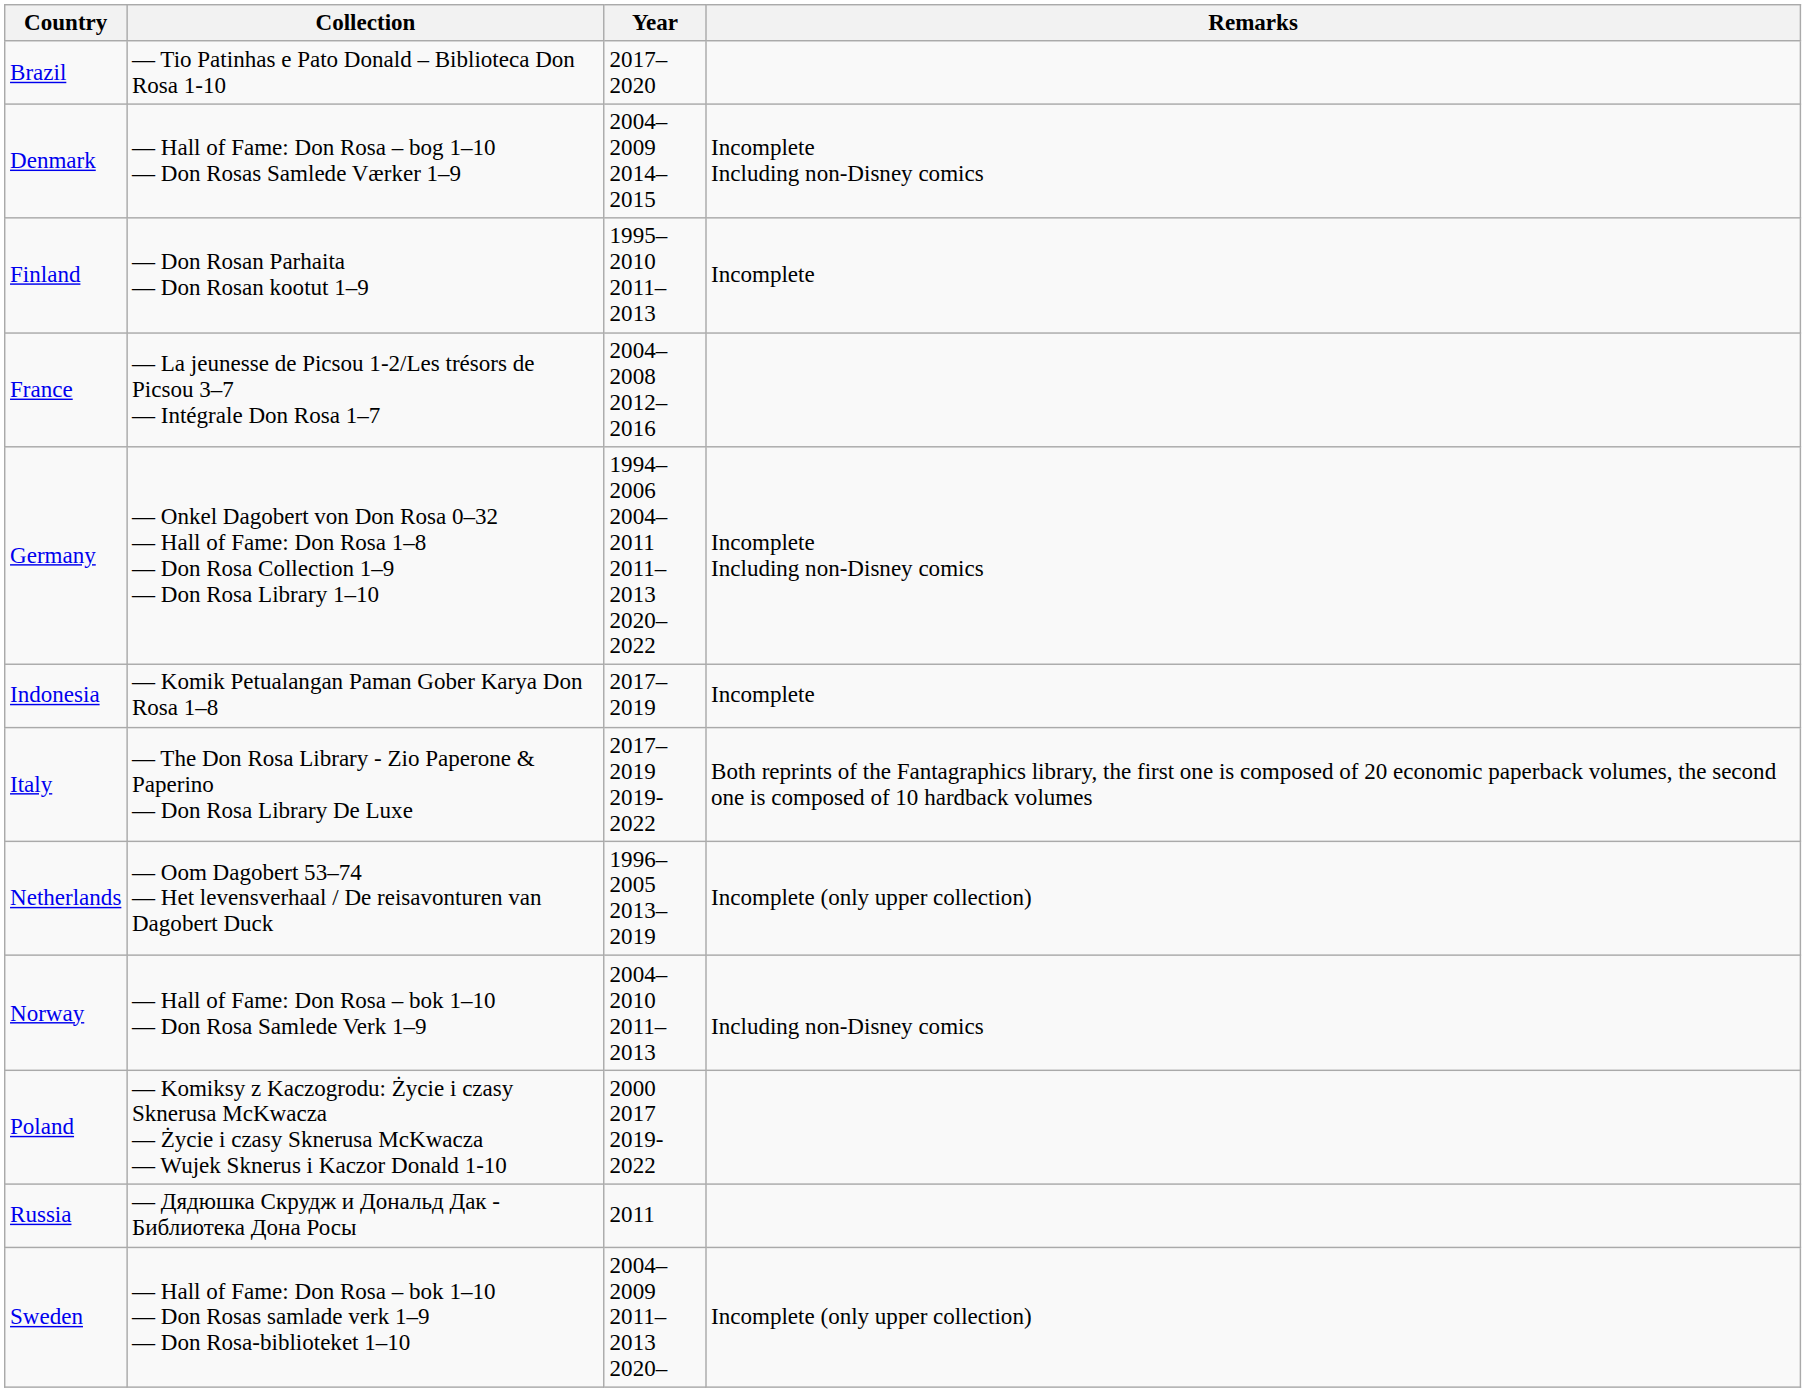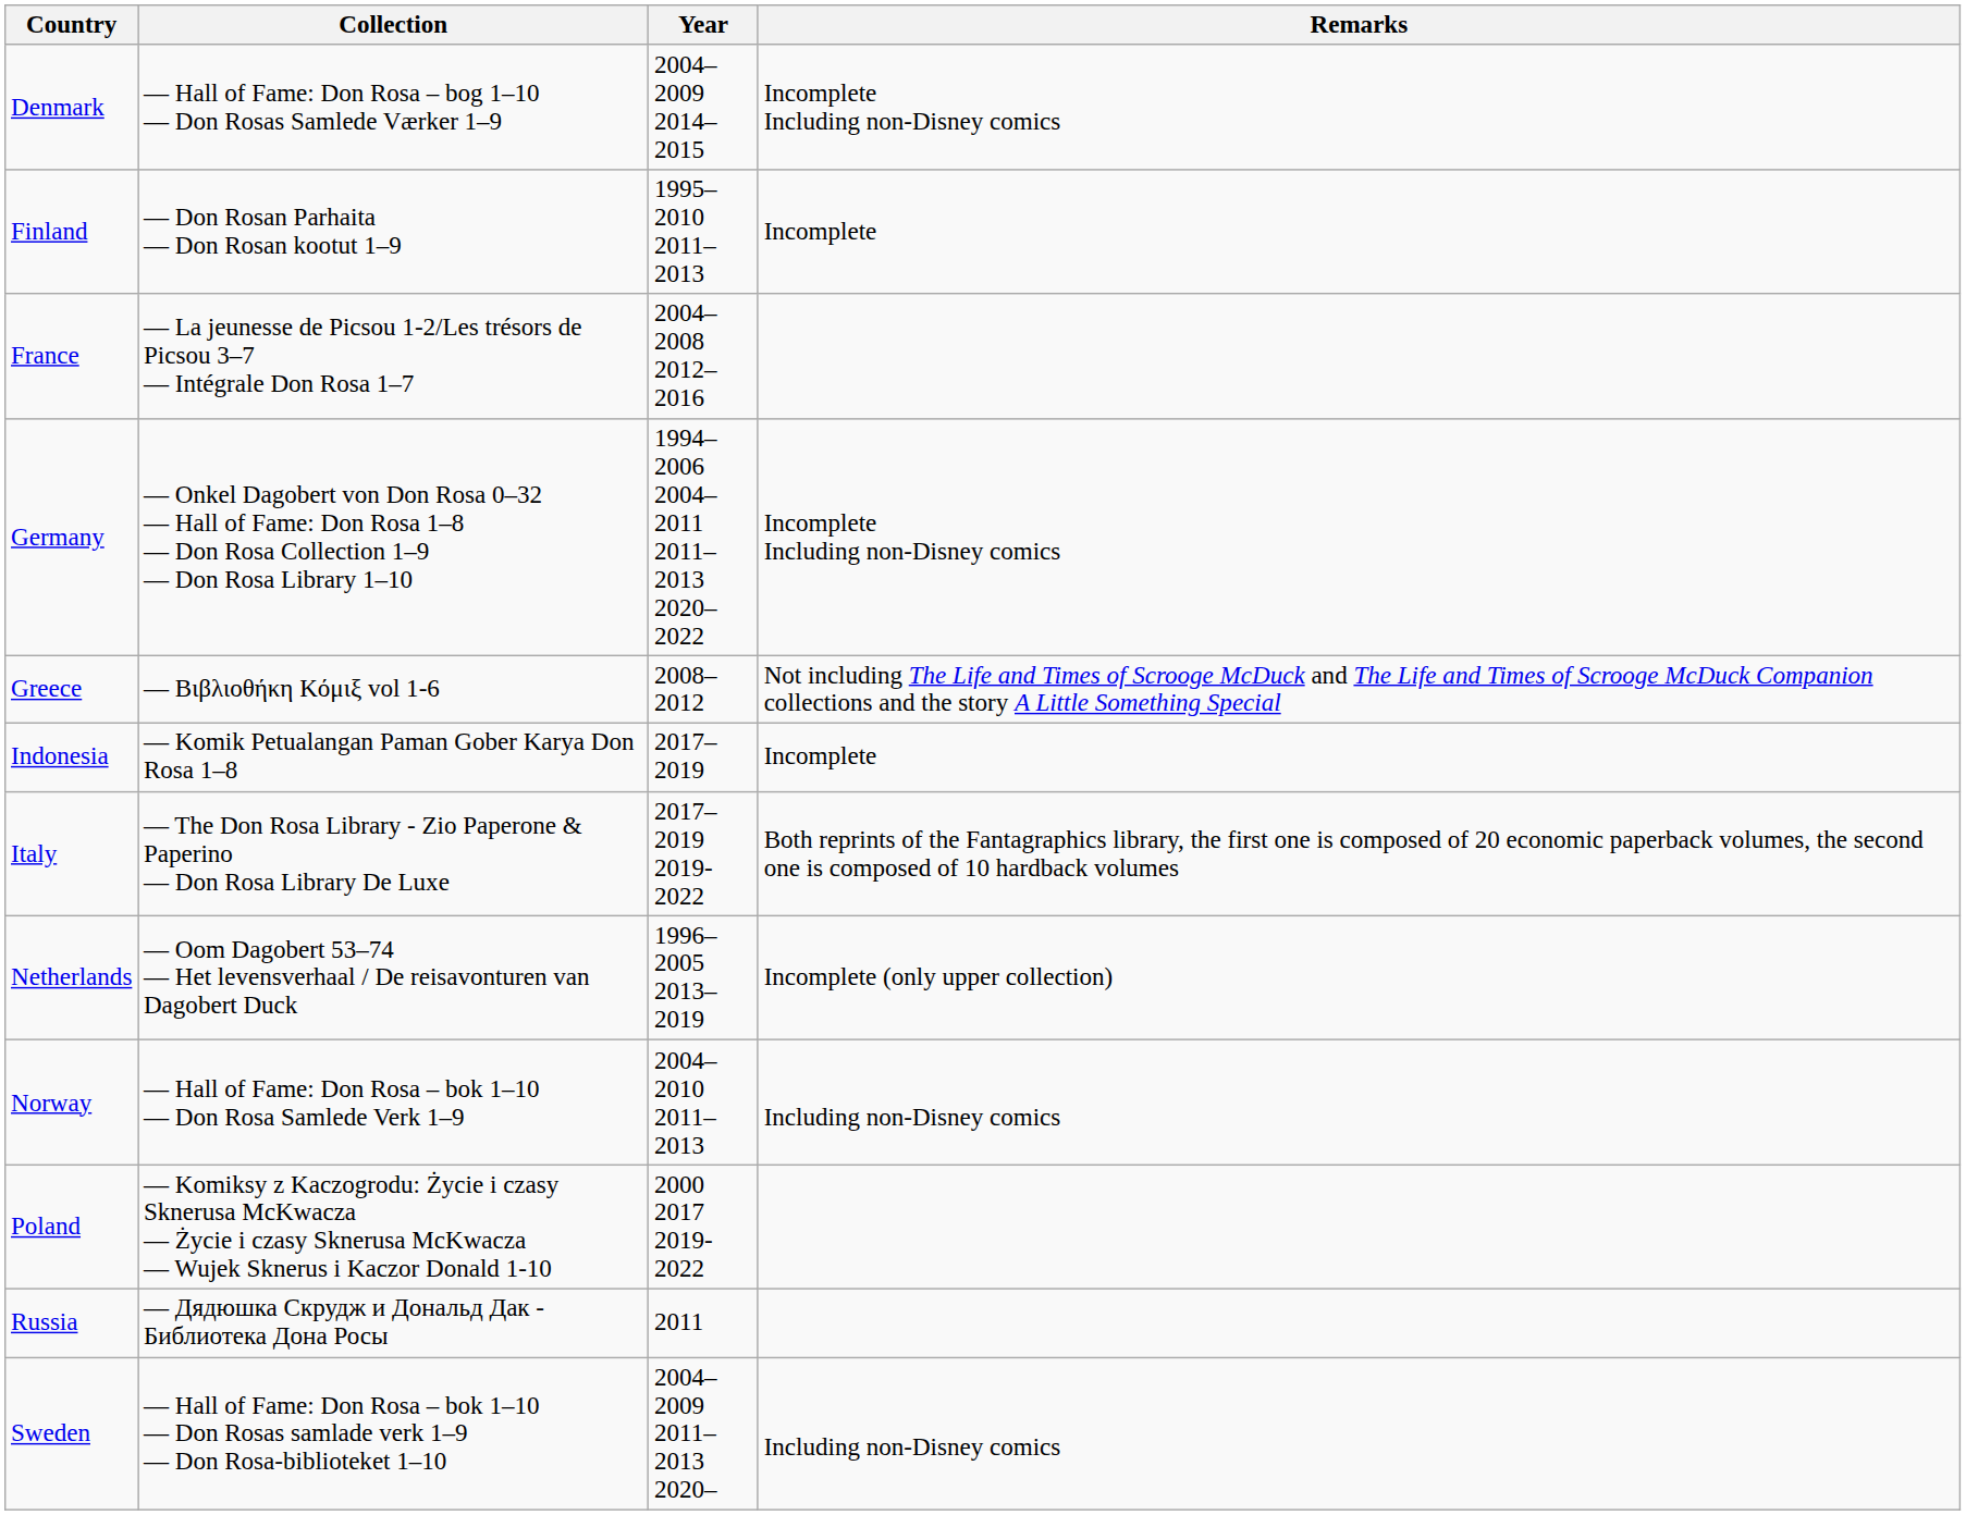 <table class="wikitable">
 <tr>
 <th>Country</th>
 <th>Collection</th>
 <th>Year</th>
 <th>Remarks</th>
-</tr>
-<tr>
-<td><a href='#'>Brazil</a></td>
-<td>— Tio Patinhas e Pato Donald – Biblioteca Don Rosa 1-10</td>
-<td>2017–2020</td>
-<td></td>
 </tr>
 <tr>
 <td><a href='#'>Denmark</a></td>
 <td>— Hall of Fame: Don Rosa – bog 1–10<br>— Don Rosas Samlede Værker 1–9</td>
 <td>2004–2009<br>2014–2015</td>
 <td><br>Incomplete<br>Including non-Disney comics<br><br></td>
 </tr>
 <tr>
 <td><a href='#'>Finland</a></td>
 <td>— Don Rosan Parhaita<br>— Don Rosan kootut 1–9</td>
 <td>1995–2010<br>2011–2013</td>
 <td>Incomplete</td>
 </tr>
 <tr>
 <td><a href='#'>France</a></td>
 <td>— La jeunesse de Picsou 1-2/Les trésors de Picsou 3–7<br>— Intégrale Don Rosa 1–7</td>
 <td>2004–2008<br>2012–2016</td>
 <td></td>
 </tr>
 <tr>
 <td><a href='#'>Germany</a></td>
 <td>— Onkel Dagobert von Don Rosa 0–32<br>— Hall of Fame: Don Rosa 1–8<br>— Don Rosa Collection 1–9<br>— Don Rosa Library 1–10</td>
 <td>1994–2006<br>2004–2011<br>2011–2013<br>2020–2022</td>
 <td><br>Incomplete<br>Including non-Disney comics<br><br></td>
+</tr>
+<tr>
+<td><a href='#'>Greece</a></td>
+<td>— Βιβλιοθήκη Κόμιξ vol 1-6</td>
+<td>2008–2012</td>
+<td>Not including <em><a href='#'>The Life and Times of Scrooge McDuck</a></em> and <em><a href='#'>The Life and Times of Scrooge McDuck Companion</a></em> collections and the story <em><a href='#'>A Little Something Special</a></em></td>
 </tr>
 <tr>
 <td><a href='#'>Indonesia</a></td>
 <td>— Komik Petualangan Paman Gober Karya Don Rosa 1–8</td>
 <td>2017–2019</td>
 <td>Incomplete</td>
 </tr>
 <tr>
 <td><a href='#'>Italy</a></td>
 <td>— The Don Rosa Library - Zio Paperone & Paperino<br> — Don Rosa Library De Luxe</td>
 <td>2017–2019<br> 2019-2022</td>
 <td>Both reprints of the Fantagraphics library, the first one is composed of 20 economic paperback volumes, the second one is composed of 10 hardback volumes</td>
 </tr>
 <tr>
 <td><a href='#'>Netherlands</a></td>
 <td>— Oom Dagobert 53–74<br>— Het levensverhaal / De reisavonturen van Dagobert Duck</td>
 <td>1996–2005<br>2013–2019</td>
 <td>Incomplete (only upper collection)</td>
 </tr>
 <tr>
 <td><a href='#'>Norway</a></td>
 <td>— Hall of Fame: Don Rosa – bok 1–10<br>— Don Rosa Samlede Verk 1–9</td>
 <td>2004–2010<br>2011–2013</td>
 <td><br>Including non-Disney comics</td>
 </tr>
 <tr>
 <td><a href='#'>Poland</a></td>
 <td>— Komiksy z Kaczogrodu: Życie i czasy Sknerusa McKwacza <br>— Życie i czasy Sknerusa McKwacza <br>— Wujek Sknerus i Kaczor Donald 1-10</td>
 <td>2000 <br> 2017 <br> 2019-2022</td>
 <td></td>
 </tr>
 <tr>
 <td><a href='#'>Russia</a></td>
 <td>— Дядюшка Скрудж и Дональд Дак - Библиотека Дона Росы</td>
 <td>2011</td>
 <td></td>
 </tr>
 <tr>
 <td><a href='#'>Sweden</a></td>
 <td>— Hall of Fame: Don Rosa – bok 1–10<br>— Don Rosas samlade verk 1–9<br>— Don Rosa-biblioteket 1–10</td>
 <td>2004–2009<br>2011–2013<br>2020–</td>
-<td>Incomplete (only upper collection)</td>
+<td><br>Including non-Disney comics</td>
 </tr>
 </table>
